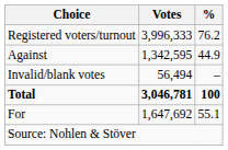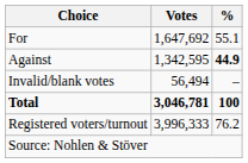 <table class=wikitable style=text-align:right>
 <tr>
 <th>Choice</th>
 <th>Votes</th>
 <th>%</th>
 </tr>
 <tr>
-<td align=left>Registered voters/turnout</td>
-<td>3,996,333</td>
-<td>76.2</td>
+<td align=left>For</td>
+<td>1,647,692</td>
+<td>55.1</td>
 </tr>
 <tr>
 <td align=left>Against</td>
 <td>1,342,595</td>
-<td>44.9</td>
+<td><strong>44.9</strong></td>
 </tr>
 <tr>
 <td align=left>Invalid/blank votes</td>
 <td>56,494</td>
 <td>–</td>
 </tr>
 <tr>
 <td align=left><strong>Total</strong></td>
 <td><strong>3,046,781</strong></td>
 <td><strong>100</strong></td>
 </tr>
 <tr>
-<td align=left>For</td>
-<td>1,647,692</td>
-<td>55.1</td>
+<td align=left>Registered voters/turnout</td>
+<td>3,996,333</td>
+<td>76.2</td>
 </tr>
 <tr>
 <td align=left colspan=3>Source: Nohlen & Stöver</td>
 </tr>
 </table>
